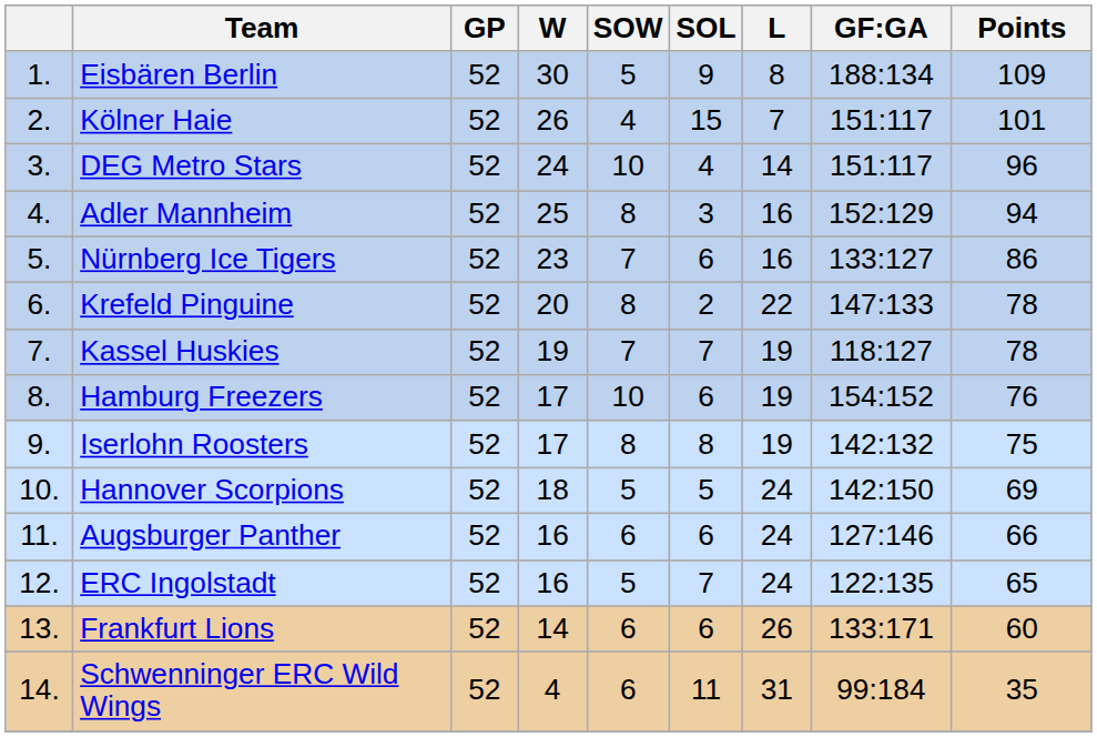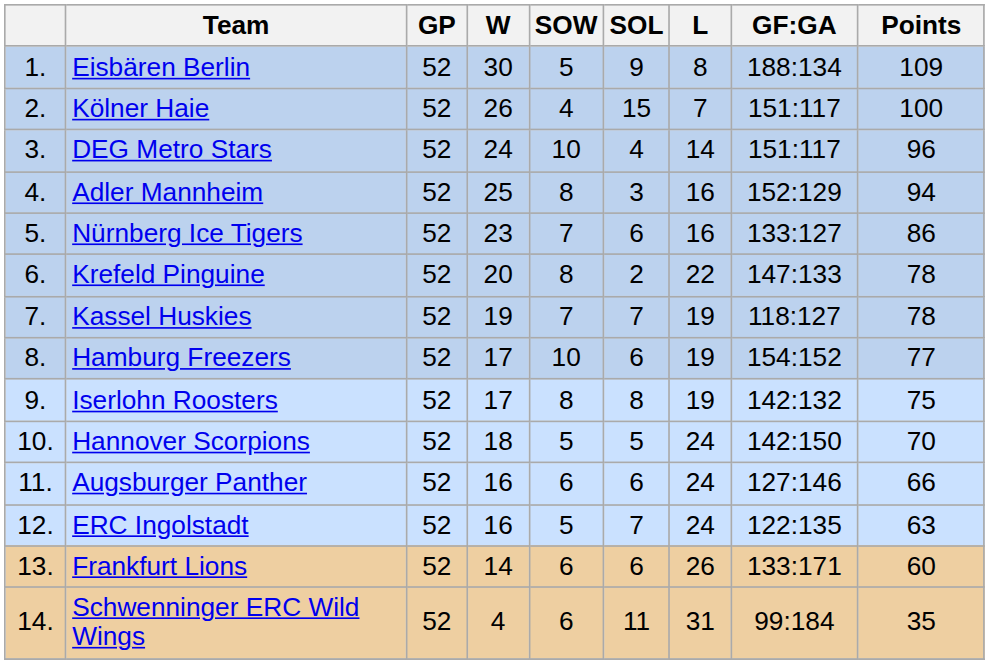 <table class="wikitable">
 <tr>
 <th width="30"></th>
 <th width="200">Team</th>
 <th width="30">GP</th>
 <th width="30">W</th>
 <th width="30">SOW</th>
 <th width="30">SOL</th>
 <th width="30">L</th>
 <th width="70">GF:GA</th>
 <th width="70">Points</th>
 </tr>
 <tr bgcolor=#BCD2EE align="center">
 <td>1.</td>
 <td align="left"><a href='#'>Eisbären Berlin</a></td>
 <td>52</td>
 <td>30</td>
 <td>5</td>
 <td>9</td>
 <td>8</td>
 <td>188:134</td>
 <td>109</td>
 </tr>
 <tr bgcolor=#BCD2EE align="center">
 <td>2.</td>
 <td align="left"><a href='#'>Kölner Haie</a></td>
 <td>52</td>
 <td>26</td>
 <td>4</td>
 <td>15</td>
 <td>7</td>
 <td>151:117</td>
-<td>101</td>
+<td>100</td>
 </tr>
 <tr bgcolor=#BCD2EE align="center">
 <td>3.</td>
 <td align="left"><a href='#'>DEG Metro Stars</a></td>
 <td>52</td>
 <td>24</td>
 <td>10</td>
 <td>4</td>
 <td>14</td>
 <td>151:117</td>
 <td>96</td>
 </tr>
 <tr bgcolor=#BCD2EE align="center">
 <td>4.</td>
 <td align="left"><a href='#'>Adler Mannheim</a></td>
 <td>52</td>
 <td>25</td>
 <td>8</td>
 <td>3</td>
 <td>16</td>
 <td>152:129</td>
 <td>94</td>
 </tr>
 <tr bgcolor=#BCD2EE align="center">
 <td>5.</td>
 <td align="left"><a href='#'>Nürnberg Ice Tigers</a></td>
 <td>52</td>
 <td>23</td>
 <td>7</td>
 <td>6</td>
 <td>16</td>
 <td>133:127</td>
 <td>86</td>
 </tr>
 <tr bgcolor=#BCD2EE align="center">
 <td>6.</td>
 <td align="left"><a href='#'>Krefeld Pinguine</a></td>
 <td>52</td>
 <td>20</td>
 <td>8</td>
 <td>2</td>
 <td>22</td>
 <td>147:133</td>
 <td>78</td>
 </tr>
 <tr bgcolor=#BCD2EE align="center">
 <td>7.</td>
 <td align="left"><a href='#'>Kassel Huskies</a></td>
 <td>52</td>
 <td>19</td>
 <td>7</td>
 <td>7</td>
 <td>19</td>
 <td>118:127</td>
 <td>78</td>
 </tr>
 <tr bgcolor=#BCD2EE align="center">
 <td>8.</td>
 <td align="left"><a href='#'>Hamburg Freezers</a></td>
 <td>52</td>
 <td>17</td>
 <td>10</td>
 <td>6</td>
 <td>19</td>
 <td>154:152</td>
-<td>76</td>
+<td>77</td>
 </tr>
 <tr bgcolor=#CAE1FF align="center">
 <td>9.</td>
 <td align="left"><a href='#'>Iserlohn Roosters</a></td>
 <td>52</td>
 <td>17</td>
 <td>8</td>
 <td>8</td>
 <td>19</td>
 <td>142:132</td>
 <td>75</td>
 </tr>
 <tr bgcolor=#CAE1FF align="center">
 <td>10.</td>
 <td align="left"><a href='#'>Hannover Scorpions</a></td>
 <td>52</td>
 <td>18</td>
 <td>5</td>
 <td>5</td>
 <td>24</td>
 <td>142:150</td>
-<td>69</td>
+<td>70</td>
 </tr>
 <tr bgcolor=#CAE1FF align="center">
 <td>11.</td>
 <td align="left"><a href='#'>Augsburger Panther</a></td>
 <td>52</td>
 <td>16</td>
 <td>6</td>
 <td>6</td>
 <td>24</td>
 <td>127:146</td>
 <td>66</td>
 </tr>
 <tr bgcolor=#CAE1FF align="center">
 <td>12.</td>
 <td align="left"><a href='#'>ERC Ingolstadt</a></td>
 <td>52</td>
 <td>16</td>
 <td>5</td>
 <td>7</td>
 <td>24</td>
 <td>122:135</td>
-<td>65</td>
+<td>63</td>
 </tr>
 <tr bgcolor=#EECFA1 align="center">
 <td>13.</td>
 <td align="left"><a href='#'>Frankfurt Lions</a></td>
 <td>52</td>
 <td>14</td>
 <td>6</td>
 <td>6</td>
 <td>26</td>
 <td>133:171</td>
 <td>60</td>
 </tr>
 <tr bgcolor=#EECFA1 align="center">
 <td>14.</td>
 <td align="left"><a href='#'>Schwenninger ERC Wild Wings</a></td>
 <td>52</td>
 <td>4</td>
 <td>6</td>
 <td>11</td>
 <td>31</td>
 <td>99:184</td>
 <td>35</td>
 </tr>
 <tr>
 </tr>
 </table>
